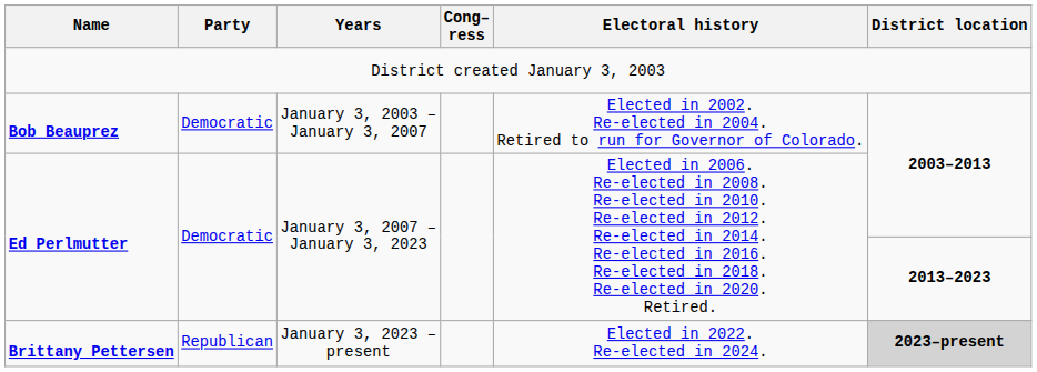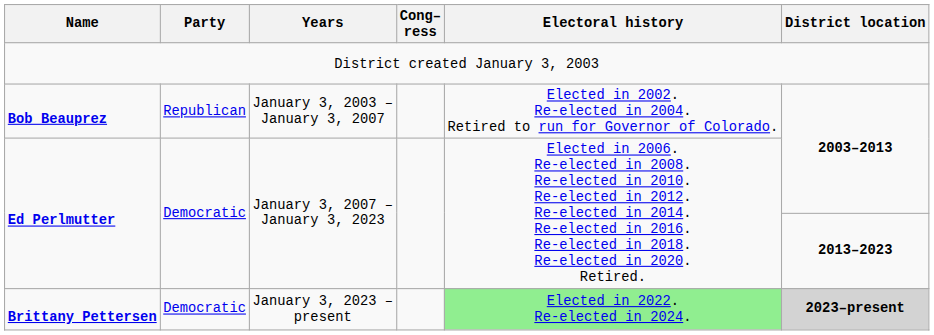 <table class=wikitable style="text-align:center">
 <tr>
 <th>Name</th>
 <th>Party</th>
 <th>Years</th>
 <th>Cong–<br>ress</th>
 <th>Electoral history</th>
 <th>District location</th>
 </tr>
 <tr style="height:3em">
 <td colspan=6>District created January 3, 2003</td>
 </tr>
 <tr style="height:3em">
 <td align=left><br><strong><a href='#'>Bob Beauprez</a></strong><br></td>
-<td><a href='#'>Democratic</a></td>
+<td><a href='#'>Republican</a></td>
 <td nowrap>January 3, 2003 –<br>January 3, 2007</td>
 <td></td>
 <td><a href='#'>Elected in 2002</a>.<br><a href='#'>Re-elected in 2004</a>.<br>Retired to <a href='#'>run for Governor of Colorado</a>.</td>
 <td rowspan=2><strong>2003–2013</strong><br></td>
 </tr>
 <tr style="height:3em">
 <td rowspan=2 align=left><br><strong><a href='#'>Ed Perlmutter</a></strong><br></td>
 <td rowspan=2 ><a href='#'>Democratic</a></td>
 <td rowspan=2 nowrap>January 3, 2007 –<br>January 3, 2023</td>
 <td rowspan=2></td>
 <td rowspan=2><a href='#'>Elected in 2006</a>.<br><a href='#'>Re-elected in 2008</a>.<br><a href='#'>Re-elected in 2010</a>.<br><a href='#'>Re-elected in 2012</a>.<br><a href='#'>Re-elected in 2014</a>.<br><a href='#'>Re-elected in 2016</a>.<br><a href='#'>Re-elected in 2018</a>.<br><a href='#'>Re-elected in 2020</a>.<br>Retired.</td>
 </tr>
 <tr style="height:3em">
 <td><strong>2013–2023</strong><br></td>
 </tr>
 <tr style="height:3em">
 <td align=left><br><strong><a href='#'>Brittany Pettersen</a><br></strong></td>
-<td><a href='#'>Republican</a></td>
+<td><a href='#'>Democratic</a></td>
 <td nowrap>January 3, 2023 –<br>present</td>
 <td></td>
-<td><a href='#'>Elected in 2022</a>.<br><a href='#'>Re-elected in 2024</a>.</td>
+<td style="background: lightgreen;"><a href='#'>Elected in 2022</a>.<br><a href='#'>Re-elected in 2024</a>.</td>
 <td style="background: lightgrey;"><strong>2023–present</strong><br></td>
 </tr>
 </table>
